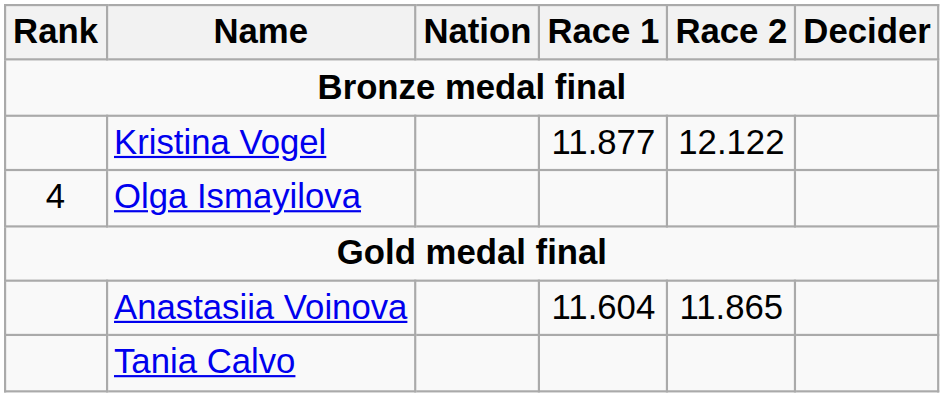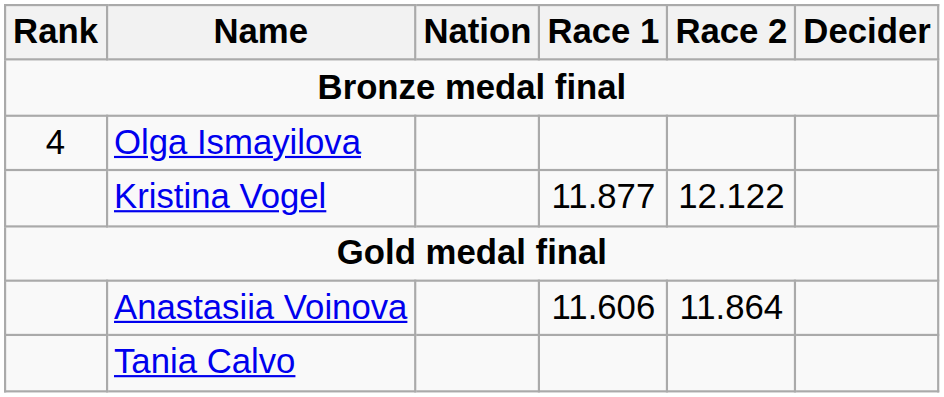 <table class="wikitable" style="text-align:center">
 <tr>
 <th>Rank</th>
 <th>Name</th>
 <th>Nation</th>
 <th>Race 1</th>
 <th>Race 2</th>
 <th>Decider</th>
 </tr>
 <tr>
 <td colspan=6><strong>Bronze medal final</strong></td>
 </tr>
 <tr>
+<td>4</td>
+<td align=left><a href='#'>Olga Ismayilova</a></td>
+<td align=left></td>
+<td></td>
+<td></td>
+<td></td>
+</tr>
+<tr>
 <td></td>
 <td align=left><a href='#'>Kristina Vogel</a></td>
 <td align=left></td>
 <td>11.877</td>
 <td>12.122</td>
-<td></td>
-</tr>
-<tr>
-<td>4</td>
-<td align=left><a href='#'>Olga Ismayilova</a></td>
-<td align=left></td>
-<td></td>
-<td></td>
 <td></td>
 </tr>
 <tr>
 <td colspan=6><strong>Gold medal final</strong></td>
 </tr>
 <tr>
 <td></td>
 <td align=left><a href='#'>Anastasiia Voinova</a></td>
 <td align=left></td>
-<td>11.604</td>
-<td>11.865</td>
+<td>11.606</td>
+<td>11.864</td>
 <td></td>
 </tr>
 <tr>
 <td></td>
 <td align=left><a href='#'>Tania Calvo</a></td>
 <td align=left></td>
 <td></td>
 <td></td>
 <td></td>
 </tr>
 </table>
